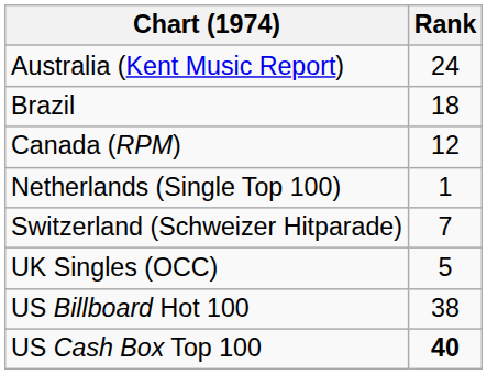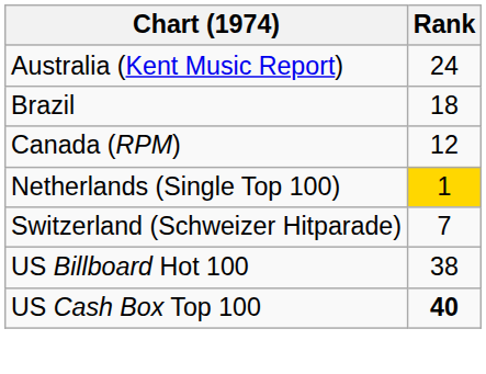 <table class="wikitable sortable">
 <tr>
 <th>Chart (1974)</th>
 <th>Rank</th>
 </tr>
 <tr>
 <td>Australia (<a href='#'>Kent Music Report</a>)</td>
 <td style="text-align:center;">24</td>
 </tr>
 <tr>
 <td>Brazil</td>
 <td style="text-align:center;">18</td>
 </tr>
 <tr>
 <td>Canada (<em>RPM</em>)</td>
 <td style="text-align:center;">12</td>
 </tr>
 <tr>
 <td>Netherlands (Single Top 100)</td>
-<td align="center">1</td>
+<td align="center" style="background: gold;">1</td>
 </tr>
 <tr>
 <td>Switzerland (Schweizer Hitparade)</td>
 <td style="text-align:center;">7</td>
-</tr>
-<tr>
-<td>UK Singles (OCC)</td>
-<td style="text-align:center;">5</td>
 </tr>
 <tr>
 <td>US <em>Billboard</em> Hot 100</td>
 <td style="text-align:center;">38</td>
 </tr>
 <tr>
 <td>US <em>Cash Box</em> Top 100</td>
 <td style="text-align:center;"><strong>40</strong></td>
 </tr>
 </table>
